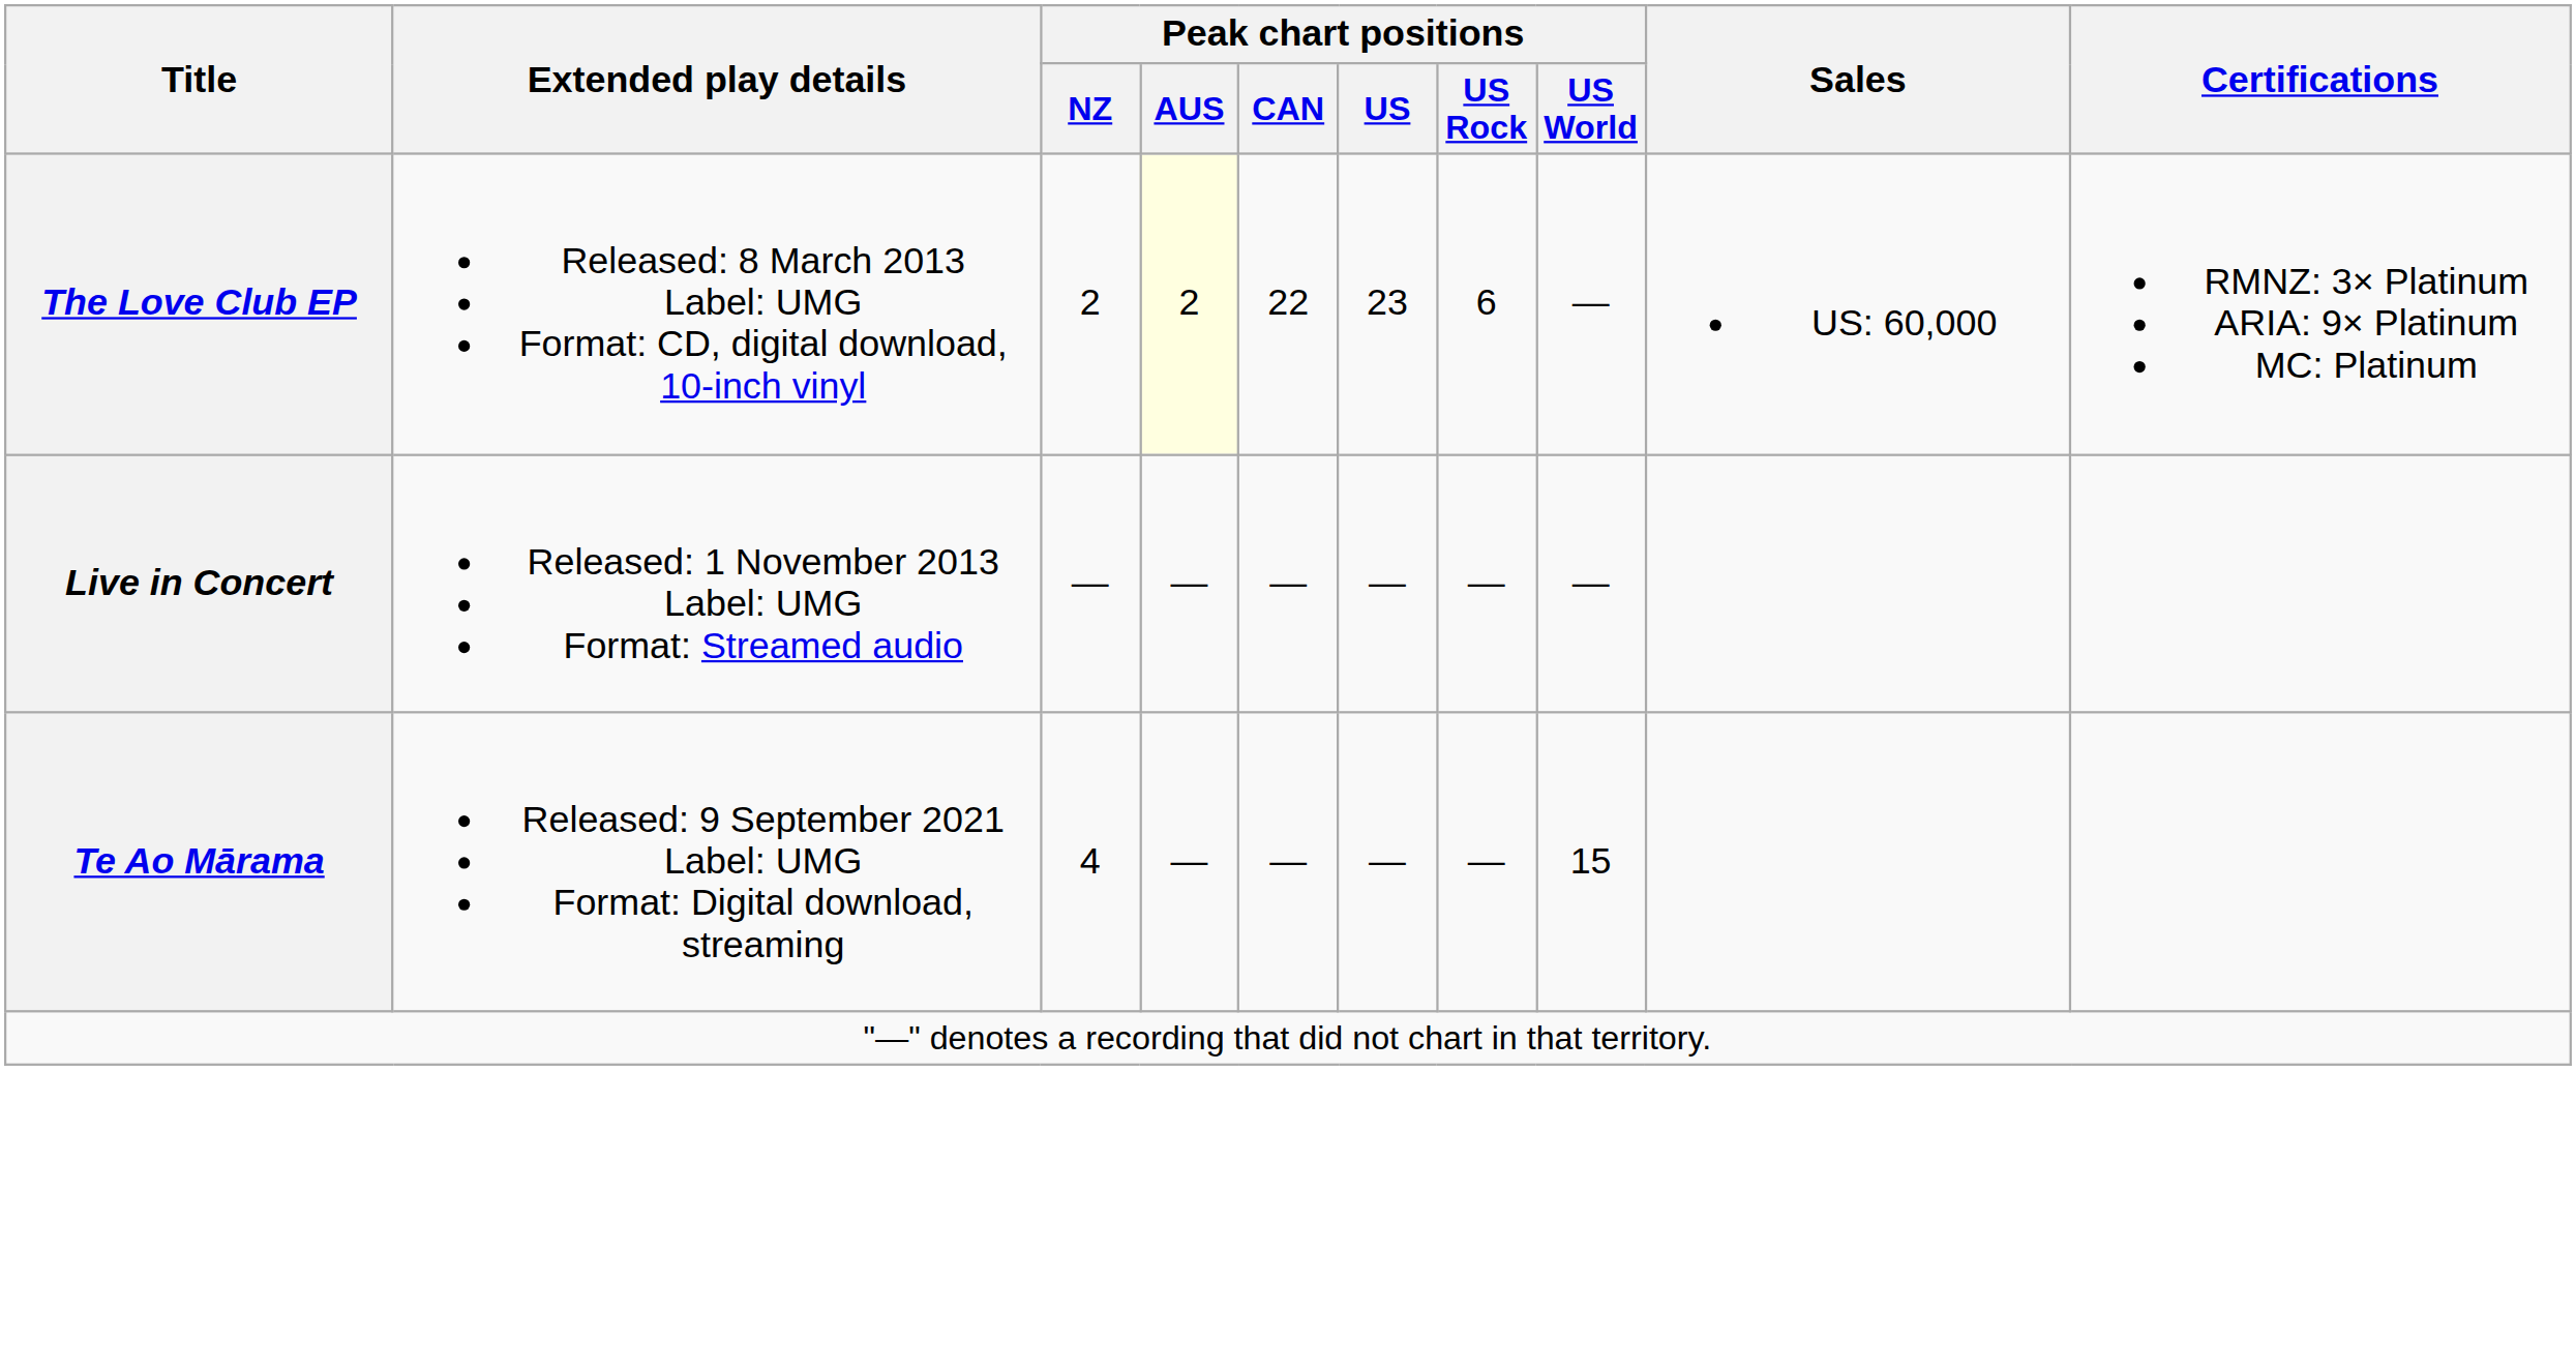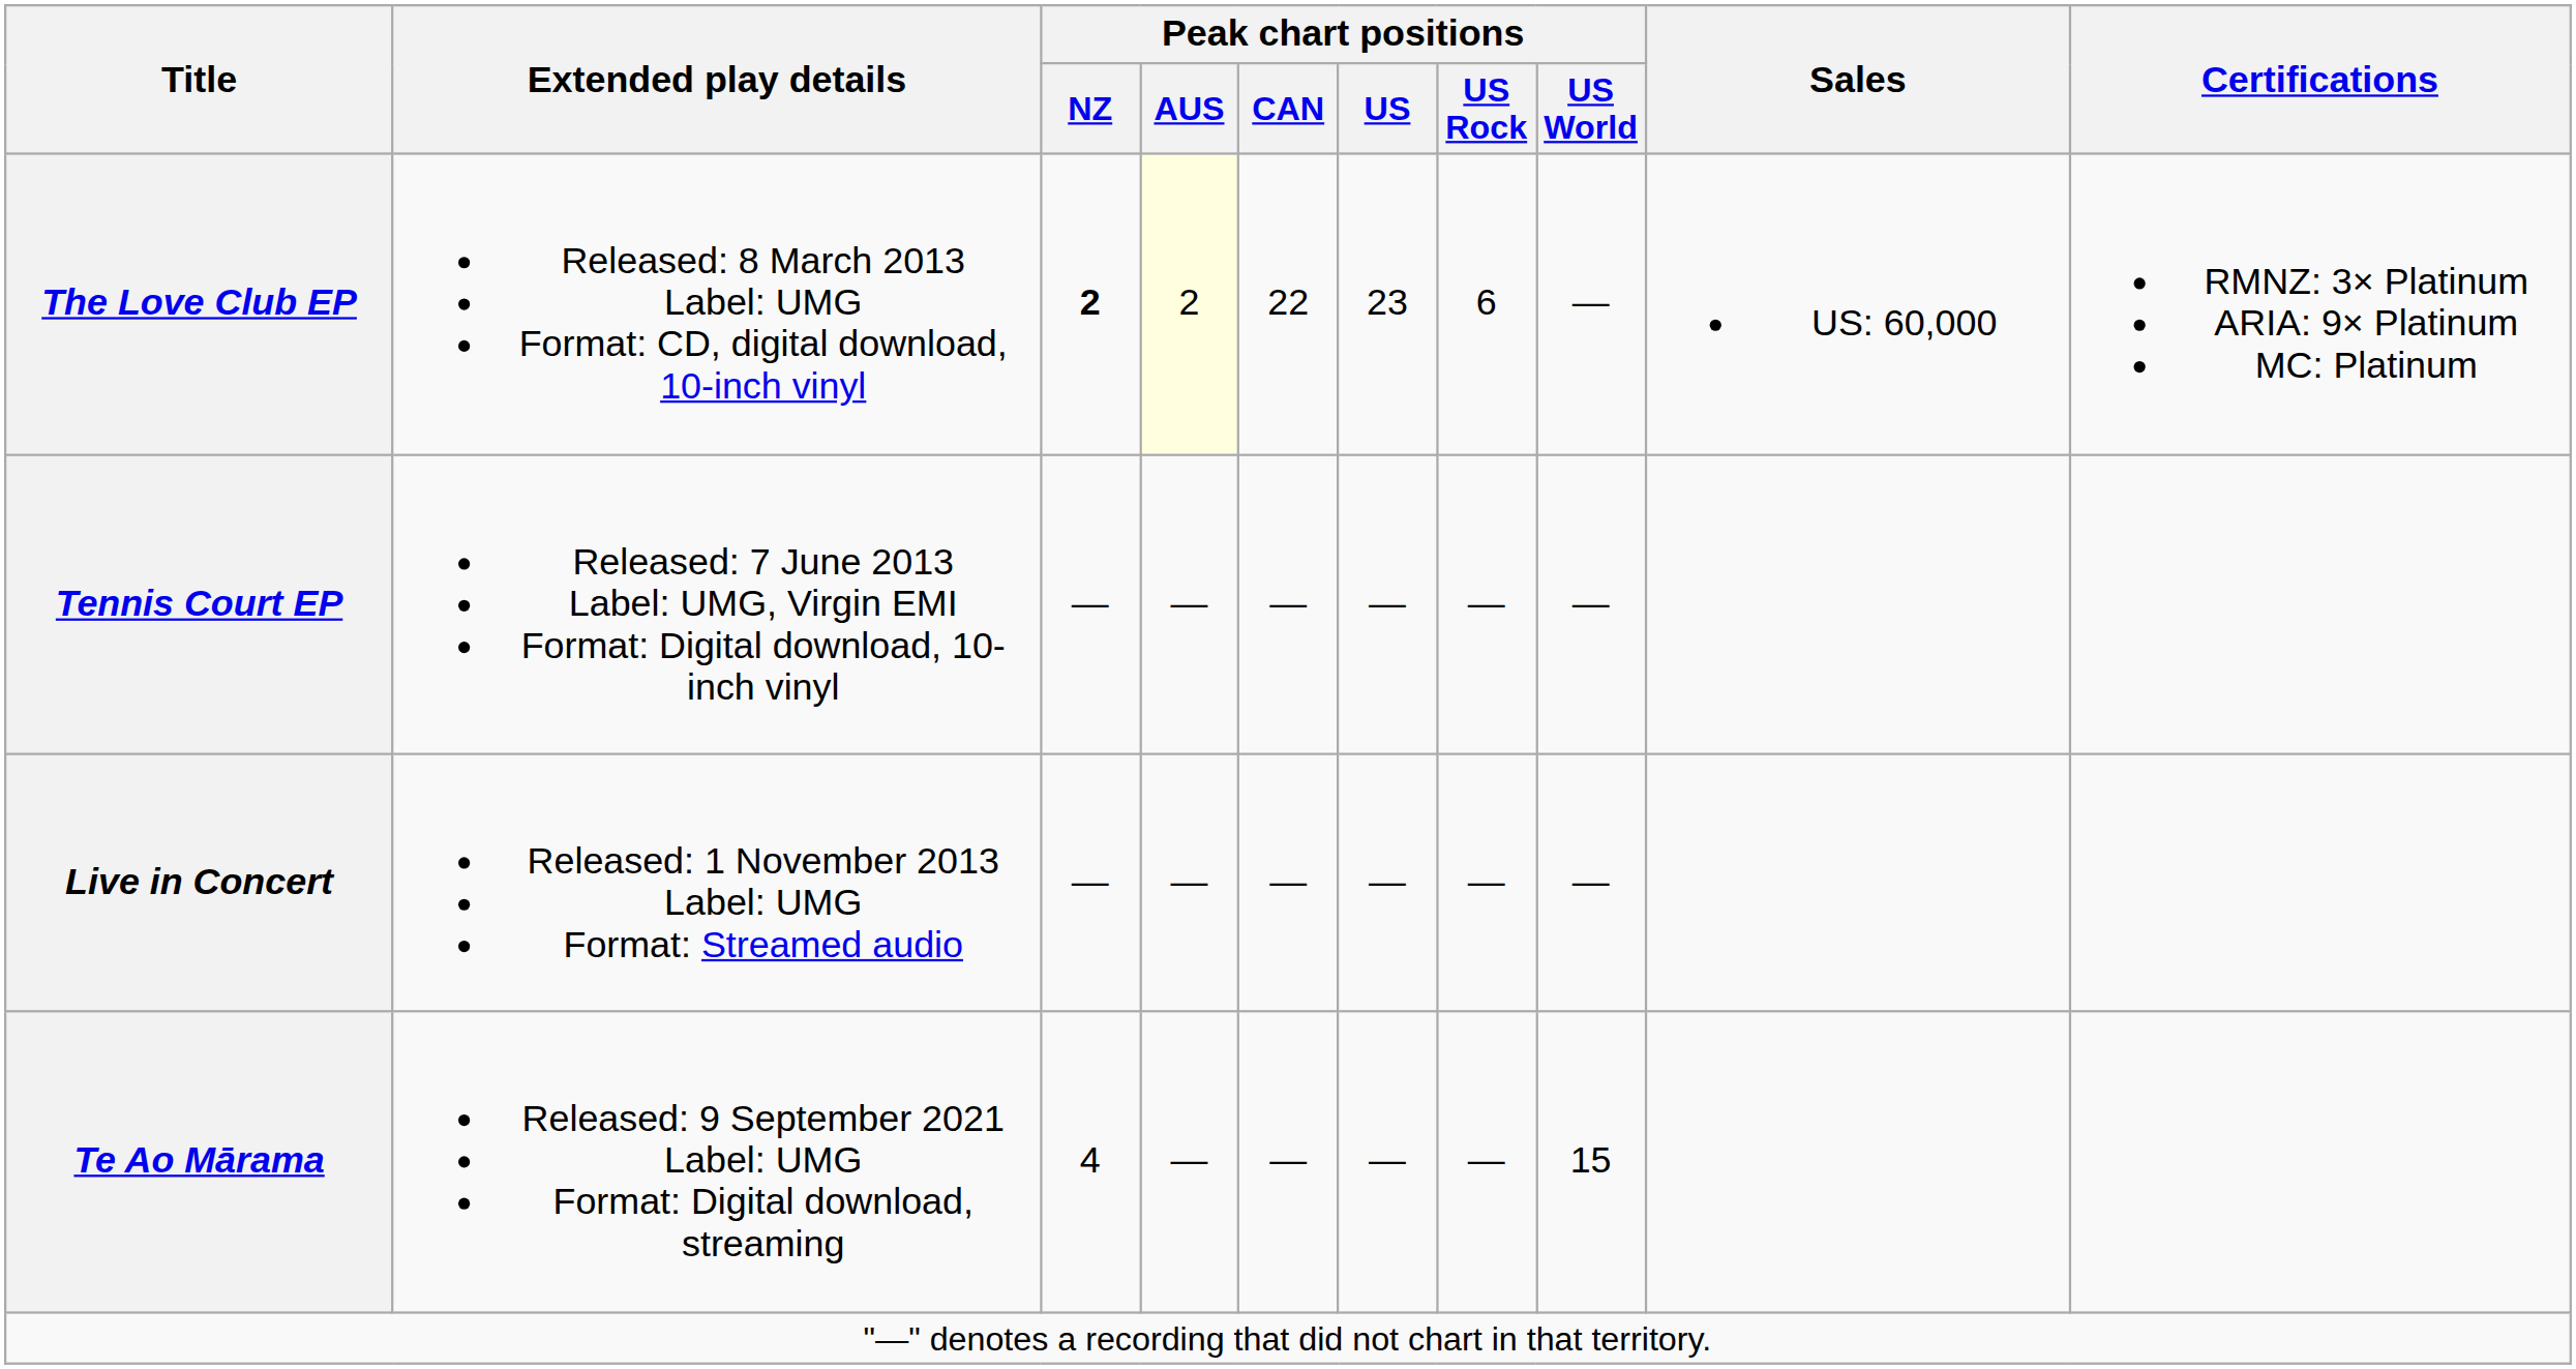 <table class="wikitable plainrowheaders" style="text-align:center;">
 <tr>
 <th scope="col" rowspan="2" style="width:10em;">Title</th>
 <th scope="col" rowspan="2" style="width:17em;">Extended play details</th>
 <th scope="col" colspan="6">Peak chart positions</th>
 <th scope="col" rowspan="2" style="width:11em;">Sales</th>
 <th scope="col" rowspan="2" style="width:13em;"><a href='#'>Certifications</a></th>
 </tr>
 <tr>
 <th scope="col" style="width:2.5em;font-size:90%;"><a href='#'>NZ</a><br></th>
 <th scope="col" style="width:2.5em;font-size:90%;"><a href='#'>AUS</a><br></th>
 <th scope="col" style="width:2.5em;font-size:90%;"><a href='#'>CAN</a><br></th>
 <th scope="col" style="width:2.5em;font-size:90%;"><a href='#'>US</a><br></th>
 <th scope="col" style="width:2.5em;font-size:90%;"><a href='#'>US<br>Rock</a><br></th>
 <th scope="col" style="width:2.5em;font-size:90%;"><a href='#'>US<br>World</a><br></th>
 </tr>
 <tr>
 <th scope="row"><em><a href='#'>The Love Club EP</a></em></th>
 <td><br><ul><li>Released: 8 March 2013</li><li>Label: UMG</li><li>Format: CD, digital download, <a href='#'>10-inch vinyl</a></li></ul></td>
-<td>2</td>
+<td><strong>2</strong></td>
 <td style="background: lightyellow;">2</td>
 <td>22 </td>
 <td>23</td>
 <td>6</td>
 <td>—</td>
 <td><br><ul><li>US: 60,000</li></ul></td>
 <td><br><ul><li>RMNZ: 3× Platinum</li><li>ARIA: 9× Platinum</li><li>MC: Platinum</li></ul></td>
+</tr>
+<tr>
+<th scope="row"><em><a href='#'>Tennis Court EP</a></em></th>
+<td><br><ul><li>Released: 7 June 2013</li><li>Label: UMG, Virgin EMI</li><li>Format: Digital download, 10-inch vinyl</li></ul></td>
+<td>—</td>
+<td>—</td>
+<td>—</td>
+<td>—</td>
+<td>—</td>
+<td>—</td>
+<td></td>
+<td></td>
 </tr>
 <tr>
 <th scope="row"><em>Live in Concert</em></th>
 <td><br><ul><li>Released: 1 November 2013</li><li>Label: UMG</li><li>Format: <a href='#'>Streamed audio</a></li></ul></td>
 <td>—</td>
 <td>—</td>
 <td>—</td>
 <td>—</td>
 <td>—</td>
 <td>—</td>
 <td></td>
 <td></td>
 </tr>
 <tr>
 <th scope="row"><em><a href='#'>Te Ao Mārama</a></em></th>
 <td><br><ul><li>Released: 9 September 2021</li><li>Label: UMG</li><li>Format: Digital download, streaming</li></ul></td>
 <td>4</td>
 <td>—</td>
 <td>—</td>
 <td>—</td>
 <td>—</td>
 <td>15</td>
 <td></td>
 <td></td>
 </tr>
 <tr>
 <td colspan="10" style="font-size:90%">"—" denotes a recording that did not chart  in that territory.</td>
 </tr>
 </table>
